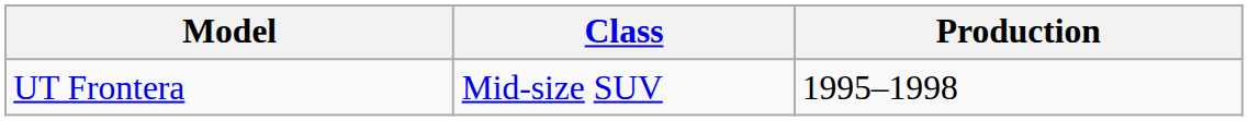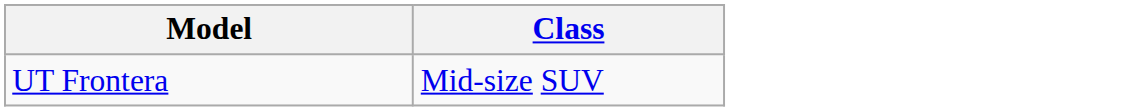 <table class="wikitable">
 <tr>
 <th style="width:200px;">Model</th>
 <th style="width:150px;"><a href='#'>Class</a></th>
-<th style="width:200px;">Production</th>
 </tr>
 <tr>
 <td valign="top"><a href='#'>UT Frontera</a></td>
 <td valign="top"><a href='#'>Mid-size</a> <a href='#'>SUV</a></td>
-<td valign="top">1995–1998</td>
 </tr>
 </table>
